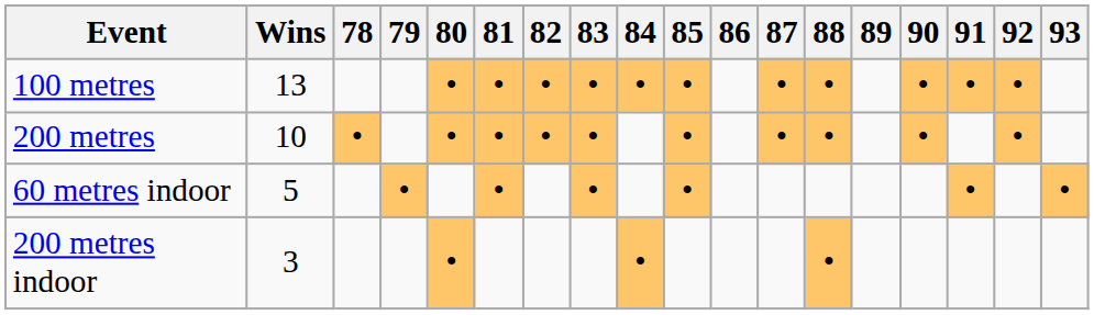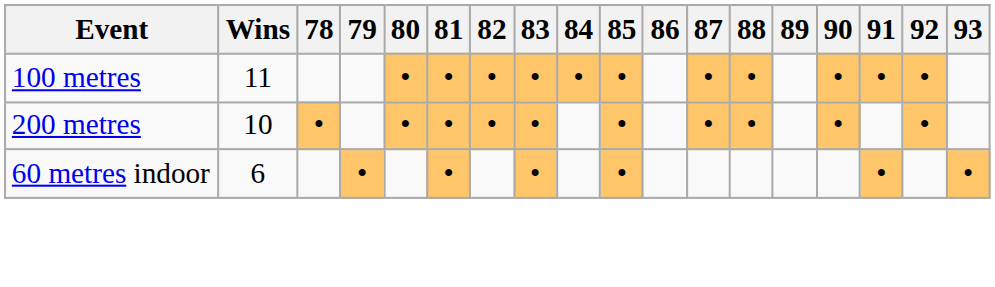 <table class="wikitable" width=55% style="font-size:90%; text-align:center;">
 <tr>
 <th>Event</th>
 <th>Wins</th>
 <th>78</th>
 <th>79</th>
 <th>80</th>
 <th>81</th>
 <th>82</th>
 <th>83</th>
 <th>84</th>
 <th>85</th>
 <th>86</th>
 <th>87</th>
 <th>88</th>
 <th>89</th>
 <th>90</th>
 <th>91</th>
 <th>92</th>
 <th>93</th>
 </tr>
 <tr>
 <td align=left><a href='#'>100 metres</a></td>
-<td>13</td>
+<td>11</td>
 <td></td>
 <td></td>
 <td bgcolor=FFC569>•</td>
 <td bgcolor=FFC569>•</td>
 <td bgcolor=FFC569>•</td>
 <td bgcolor=FFC569>•</td>
 <td bgcolor=FFC569>•</td>
 <td bgcolor=FFC569>•</td>
 <td></td>
 <td bgcolor=FFC569>•</td>
 <td bgcolor=FFC569>•</td>
 <td></td>
 <td bgcolor=FFC569>•</td>
 <td bgcolor=FFC569>•</td>
 <td bgcolor=FFC569>•</td>
 <td></td>
 </tr>
 <tr>
 <td align=left><a href='#'>200 metres</a></td>
 <td>10</td>
 <td bgcolor=FFC569>•</td>
 <td></td>
 <td bgcolor=FFC569>•</td>
 <td bgcolor=FFC569>•</td>
 <td bgcolor=FFC569>•</td>
 <td bgcolor=FFC569>•</td>
 <td></td>
 <td bgcolor=FFC569>•</td>
 <td></td>
 <td bgcolor=FFC569>•</td>
 <td bgcolor=FFC569>•</td>
 <td></td>
 <td bgcolor=FFC569>•</td>
 <td></td>
 <td bgcolor=FFC569>•</td>
 <td></td>
 </tr>
 <tr>
 <td align=left><a href='#'>60 metres</a> indoor</td>
-<td>5</td>
+<td>6</td>
 <td></td>
 <td bgcolor=FFC569>•</td>
 <td></td>
 <td bgcolor=FFC569>•</td>
 <td></td>
 <td bgcolor=FFC569>•</td>
 <td></td>
 <td bgcolor=FFC569>•</td>
 <td></td>
 <td></td>
 <td></td>
 <td></td>
 <td></td>
 <td bgcolor=FFC569>•</td>
 <td></td>
 <td bgcolor=FFC569>•</td>
 </tr>
-<tr>
-<td align=left><a href='#'>200 metres</a> indoor</td>
-<td>3</td>
-<td></td>
-<td></td>
-<td bgcolor=FFC569>•</td>
-<td></td>
-<td></td>
-<td></td>
-<td bgcolor=FFC569>•</td>
-<td></td>
-<td></td>
-<td></td>
-<td bgcolor=FFC569>•</td>
-<td></td>
-<td></td>
-<td></td>
-<td></td>
-<td></td>
-</tr>
 </table>
